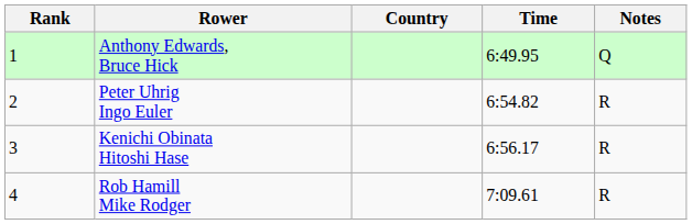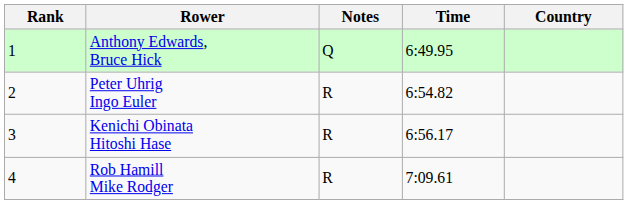 <table class="wikitable sortable" width=50%>
 <tr>
 <th>Rank</th>
 <th>Rower</th>
+<th>Notes</th>
+<th>Time</th>
 <th>Country</th>
-<th>Time</th>
-<th>Notes</th>
 </tr>
 <tr bgcolor=ccffcc>
 <td>1</td>
 <td><a href='#'>Anthony Edwards</a>, <br> <a href='#'>Bruce Hick</a></td>
+<td>Q</td>
+<td>6:49.95</td>
 <td></td>
-<td>6:49.95</td>
-<td>Q</td>
 </tr>
 <tr>
 <td>2</td>
 <td><a href='#'>Peter Uhrig</a> <br> <a href='#'>Ingo Euler</a></td>
+<td>R</td>
+<td>6:54.82</td>
 <td></td>
-<td>6:54.82</td>
-<td>R</td>
 </tr>
 <tr>
 <td>3</td>
 <td><a href='#'>Kenichi Obinata</a> <br><a href='#'>Hitoshi Hase</a></td>
+<td>R</td>
+<td>6:56.17</td>
 <td></td>
-<td>6:56.17</td>
-<td>R</td>
 </tr>
 <tr>
 <td>4</td>
 <td><a href='#'>Rob Hamill</a> <br><a href='#'>Mike Rodger</a></td>
+<td>R</td>
+<td>7:09.61</td>
 <td></td>
-<td>7:09.61</td>
-<td>R</td>
 </tr>
 </table>
